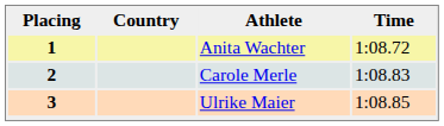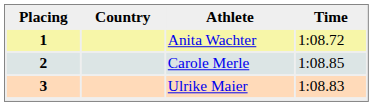 <table style="border-style:solid;border-width:1px;border-color:#808080;background-color:#EFEFEF" cellspacing="2" cellpadding="2" width="380px">
 <tr bgcolor="#EFEFEF">
 <th>Placing</th>
 <th>Country</th>
 <th>Athlete</th>
 <th>Time</th>
 </tr>
 <tr align="center" valign="top" bgcolor="#F7F6A8">
 <th>1</th>
 <td></td>
 <td align="left"><a href='#'>Anita Wachter</a></td>
 <td align="left">1:08.72</td>
 </tr>
 <tr align="center" valign="top" bgcolor="#DCE5E5">
 <th>2</th>
 <td></td>
 <td align="left"><a href='#'>Carole Merle</a></td>
-<td align="left">1:08.83</td>
+<td align="left">1:08.85</td>
 </tr>
 <tr align="center" valign="top" bgcolor="#FFDAB9">
 <th>3</th>
 <td></td>
 <td align="left"><a href='#'>Ulrike Maier</a></td>
-<td align="left">1:08.85</td>
+<td align="left">1:08.83</td>
 </tr>
 <tr align="center" valign="top" bgcolor="#FFFFFF">
 </tr>
 </table>
